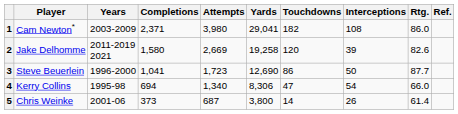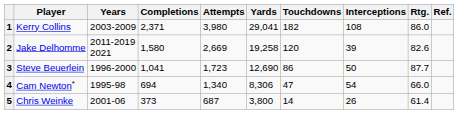 <table class="plainrowheaders sortable wikitable">
 <tr>
 <th scope="col" data-sort-type="number" class="unsortable"></th>
 <th scope="col">Player</th>
 <th scope="col">Years</th>
 <th scope="col">Completions</th>
 <th scope="col">Attempts</th>
 <th scope="col">Yards</th>
 <th scope="col">Touchdowns</th>
 <th scope="col">Interceptions</th>
 <th scope="col">Rtg.</th>
 <th scope="col" class="unsortable">Ref.</th>
 </tr>
 <tr>
 <th scope=row>1</th>
-<td><a href='#'>Cam Newton</a><sup>*</sup></td>
+<td><a href='#'>Kerry Collins</a></td>
 <td>2003-2009</td>
 <td>2,371</td>
 <td>3,980</td>
 <td>29,041</td>
 <td>182</td>
 <td>108</td>
 <td>86.0</td>
 <td></td>
 </tr>
 <tr>
 <th scope=row>2</th>
 <td><a href='#'>Jake Delhomme</a></td>
 <td>2011-2019<br>2021</td>
 <td>1,580</td>
 <td>2,669</td>
 <td>19,258</td>
 <td>120</td>
 <td>39</td>
 <td>82.6</td>
 <td></td>
 </tr>
 <tr>
 <th scope=row>3</th>
 <td><a href='#'>Steve Beuerlein</a></td>
 <td>1996-2000</td>
 <td>1,041</td>
 <td>1,723</td>
 <td>12,690</td>
 <td>86</td>
 <td>50</td>
 <td>87.7</td>
 <td></td>
 </tr>
 <tr>
 <th scope=row>4</th>
-<td><a href='#'>Kerry Collins</a></td>
+<td><a href='#'>Cam Newton</a><sup>*</sup></td>
 <td>1995-98</td>
 <td>694</td>
 <td>1,340</td>
 <td>8,306</td>
 <td>47</td>
 <td>54</td>
 <td>66.0</td>
 <td></td>
 </tr>
 <tr>
 <th scope=row>5</th>
 <td><a href='#'>Chris Weinke</a></td>
 <td>2001-06</td>
 <td>373</td>
 <td>687</td>
 <td>3,800</td>
 <td>14</td>
 <td>26</td>
 <td>61.4</td>
 <td></td>
 </tr>
 </table>
